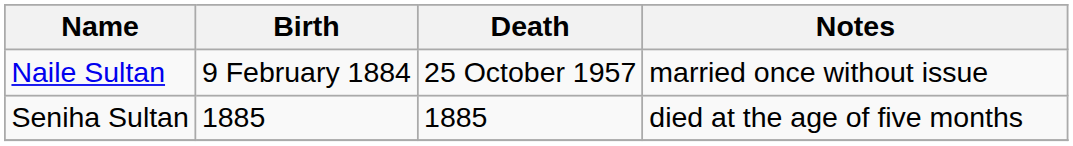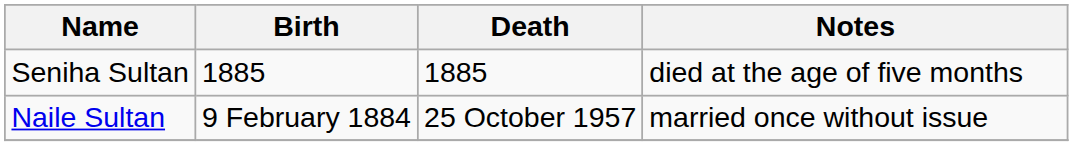 <table class="wikitable">
 <tr>
 <th>Name</th>
 <th>Birth</th>
 <th>Death</th>
 <th style="width:40%;">Notes</th>
 </tr>
 <tr>
+<td>Seniha Sultan</td>
+<td>1885</td>
+<td>1885</td>
+<td>died at the age of five months</td>
+</tr>
+<tr>
 <td><a href='#'>Naile Sultan</a></td>
 <td>9 February 1884</td>
 <td>25 October 1957</td>
 <td>married once without issue</td>
 </tr>
 <tr>
-<td>Seniha Sultan</td>
-<td>1885</td>
-<td>1885</td>
-<td>died at the age of five months</td>
-</tr>
-<tr>
 </tr>
 </table>
